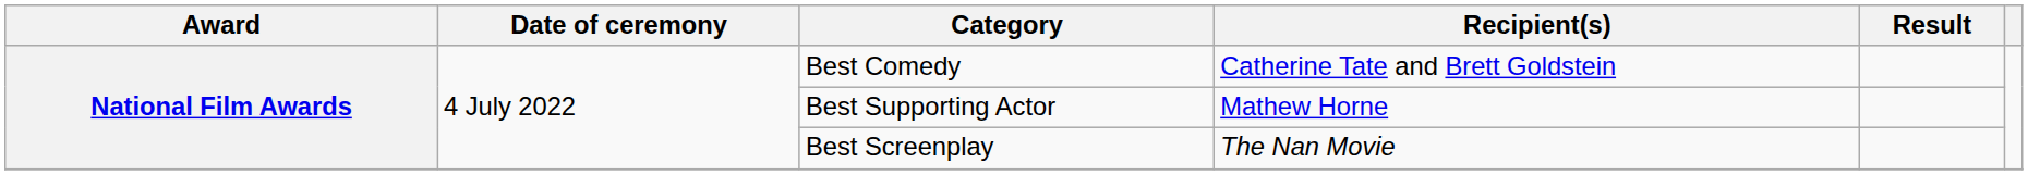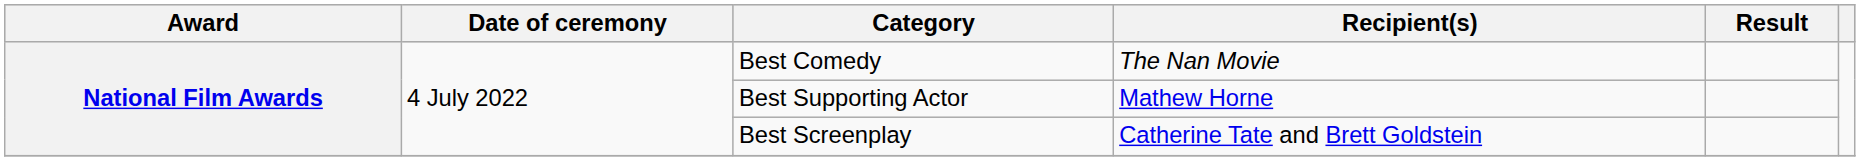 <table class="wikitable plainrowheaders sortable" style="width:99%;">
 <tr style="background:#ccc; text-align:center;">
 <th scope="col">Award</th>
 <th scope="col">Date of ceremony</th>
 <th scope="col">Category</th>
 <th scope="col">Recipient(s)</th>
 <th scope="col">Result</th>
 <th scope="col" class="unsortable"></th>
 </tr>
 <tr>
 <th rowspan="3" scope="row"><a href='#'>National Film Awards</a></th>
 <td rowspan="3">4 July 2022</td>
 <td>Best Comedy</td>
-<td><a href='#'>Catherine Tate</a> and <a href='#'>Brett Goldstein</a></td>
+<td><em>The Nan Movie</em></td>
 <td></td>
 <td rowspan="3" style="text-align:center;"></td>
 </tr>
 <tr>
 <td>Best Supporting Actor</td>
 <td><a href='#'>Mathew Horne</a></td>
 <td></td>
 </tr>
 <tr>
 <td>Best Screenplay</td>
-<td><em>The Nan Movie</em></td>
+<td><a href='#'>Catherine Tate</a> and <a href='#'>Brett Goldstein</a></td>
 <td></td>
 </tr>
 <tr>
 </tr>
 </table>
